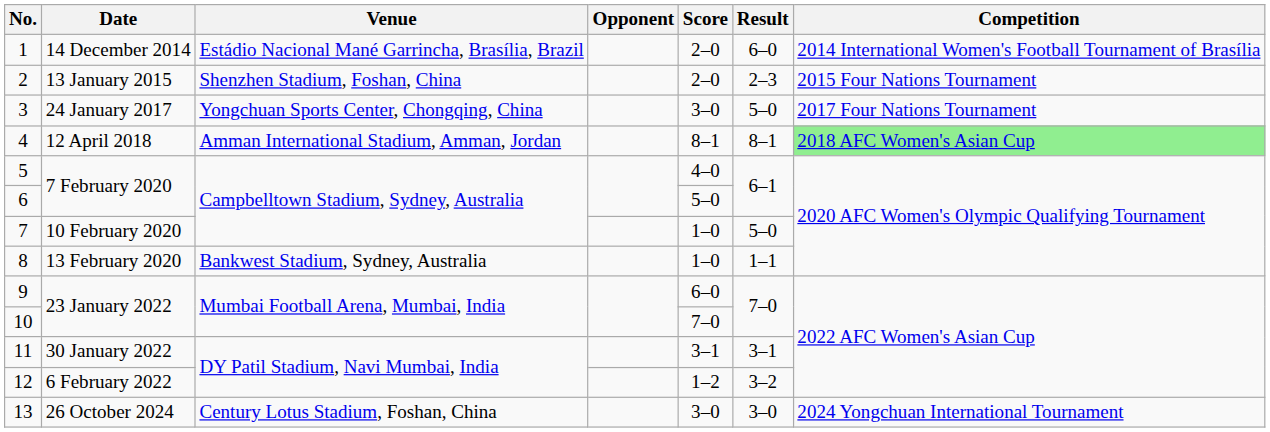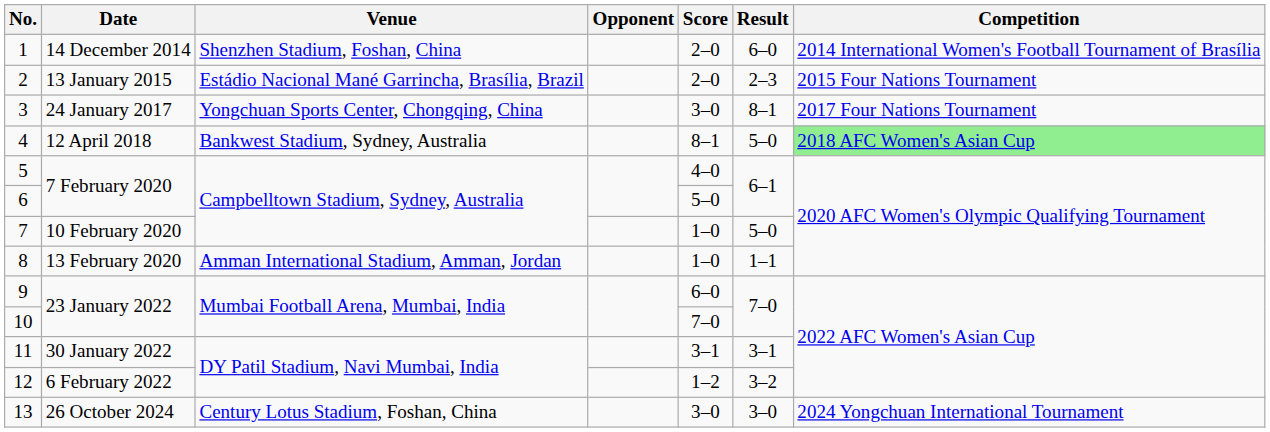 <table class="wikitable sortable">
 <tr>
 <th scope="col">No.</th>
 <th scope="col">Date</th>
 <th scope="col">Venue</th>
 <th scope="col">Opponent</th>
 <th scope="col">Score</th>
 <th scope="col">Result</th>
 <th scope="col">Competition</th>
 </tr>
 <tr>
 <td style="text-align:center">1</td>
 <td>14 December 2014</td>
-<td><a href='#'>Estádio Nacional Mané Garrincha</a>, <a href='#'>Brasília</a>, <a href='#'>Brazil</a></td>
+<td><a href='#'>Shenzhen Stadium</a>, <a href='#'>Foshan</a>, <a href='#'>China</a></td>
 <td></td>
 <td style="text-align:center">2–0</td>
 <td style="text-align:center">6–0</td>
 <td><a href='#'>2014 International Women's Football Tournament of Brasília</a></td>
 </tr>
 <tr>
 <td style="text-align:center">2</td>
 <td>13 January 2015</td>
-<td><a href='#'>Shenzhen Stadium</a>, <a href='#'>Foshan</a>, <a href='#'>China</a></td>
+<td><a href='#'>Estádio Nacional Mané Garrincha</a>, <a href='#'>Brasília</a>, <a href='#'>Brazil</a></td>
 <td></td>
 <td style="text-align:center">2–0</td>
 <td style="text-align:center">2–3</td>
 <td><a href='#'>2015 Four Nations Tournament</a></td>
 </tr>
 <tr>
 <td style="text-align:center">3</td>
 <td>24 January 2017</td>
 <td><a href='#'>Yongchuan Sports Center</a>, <a href='#'>Chongqing</a>, <a href='#'>China</a></td>
 <td></td>
 <td style="text-align:center">3–0</td>
-<td style="text-align:center">5–0</td>
+<td style="text-align:center">8–1</td>
 <td><a href='#'>2017 Four Nations Tournament</a></td>
 </tr>
 <tr>
 <td style="text-align:center">4</td>
 <td>12 April 2018</td>
-<td><a href='#'>Amman International Stadium</a>, <a href='#'>Amman</a>, <a href='#'>Jordan</a></td>
+<td><a href='#'>Bankwest Stadium</a>, Sydney, Australia</td>
 <td></td>
 <td style="text-align:center">8–1</td>
-<td style="text-align:center">8–1</td>
+<td style="text-align:center">5–0</td>
 <td style="background: lightgreen;"><a href='#'>2018 AFC Women's Asian Cup</a></td>
 </tr>
 <tr>
 <td style="text-align:center">5</td>
 <td rowspan="2">7 February 2020</td>
 <td rowspan="3"><a href='#'>Campbelltown Stadium</a>, <a href='#'>Sydney</a>, <a href='#'>Australia</a></td>
 <td rowspan="2"></td>
 <td style="text-align:center">4–0</td>
 <td rowspan="2" style="text-align:center">6–1</td>
 <td rowspan="4"><a href='#'>2020 AFC Women's Olympic Qualifying Tournament</a></td>
 </tr>
 <tr>
 <td style="text-align:center">6</td>
 <td style="text-align:center">5–0</td>
 </tr>
 <tr>
 <td style="text-align:center">7</td>
 <td>10 February 2020</td>
 <td></td>
 <td style="text-align:center">1–0</td>
 <td style="text-align:center">5–0</td>
 </tr>
 <tr>
 <td style="text-align:center">8</td>
 <td>13 February 2020</td>
-<td><a href='#'>Bankwest Stadium</a>, Sydney, Australia</td>
+<td><a href='#'>Amman International Stadium</a>, <a href='#'>Amman</a>, <a href='#'>Jordan</a></td>
 <td></td>
 <td style="text-align:center">1–0</td>
 <td style="text-align:center">1–1</td>
 </tr>
 <tr>
 <td style="text-align:center">9</td>
 <td rowspan="2">23 January 2022</td>
 <td rowspan="2"><a href='#'>Mumbai Football Arena</a>, <a href='#'>Mumbai</a>, <a href='#'>India</a></td>
 <td rowspan="2"></td>
 <td style="text-align:center">6–0</td>
 <td rowspan="2" style="text-align:center">7–0</td>
 <td rowspan=4><a href='#'>2022 AFC Women's Asian Cup</a></td>
 </tr>
 <tr>
 <td style="text-align:center">10</td>
 <td style="text-align:center">7–0</td>
 </tr>
 <tr>
 <td style="text-align:center">11</td>
 <td>30 January 2022</td>
 <td rowspan="2"><a href='#'>DY Patil Stadium</a>, <a href='#'>Navi Mumbai</a>, <a href='#'>India</a></td>
 <td></td>
 <td style="text-align:center">3–1</td>
 <td style="text-align:center">3–1</td>
 </tr>
 <tr>
 <td style="text-align:center">12</td>
 <td>6 February 2022</td>
 <td></td>
 <td style="text-align:center">1–2</td>
 <td style="text-align:center">3–2</td>
 </tr>
 <tr>
 <td style="text-align:center">13</td>
 <td>26 October 2024</td>
 <td><a href='#'>Century Lotus Stadium</a>, Foshan, China</td>
 <td></td>
 <td style="text-align:center">3–0</td>
 <td style="text-align:center">3–0</td>
 <td><a href='#'>2024 Yongchuan International Tournament</a></td>
 </tr>
 </table>
